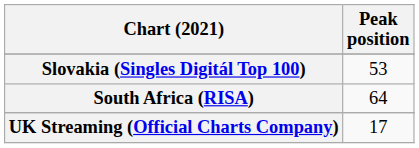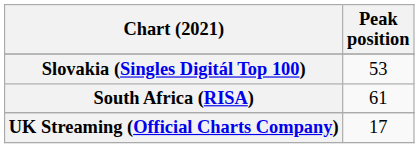 <table class="wikitable sortable plainrowheaders" style="text-align:center">
 <tr>
 <th scope="col">Chart (2021)</th>
 <th scope="col">Peak<br>position</th>
 </tr>
 <tr>
 </tr>
 <tr>
 </tr>
 <tr>
 </tr>
 <tr>
 </tr>
 <tr>
 </tr>
 <tr>
 </tr>
 <tr>
 </tr>
 <tr>
 </tr>
 <tr>
 </tr>
 <tr>
 <th scope="row">Slovakia (<a href='#'>Singles Digitál Top 100</a>)</th>
 <td>53</td>
 </tr>
 <tr>
 <th scope="row">South Africa (<a href='#'>RISA</a>)</th>
-<td>64</td>
+<td>61</td>
 </tr>
 <tr>
 </tr>
 <tr>
 <th scope="row">UK Streaming (<a href='#'>Official Charts Company</a>)</th>
 <td>17</td>
 </tr>
 <tr>
 </tr>
 </table>
